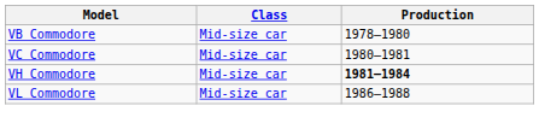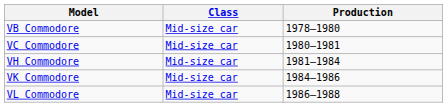 <table class="wikitable">
 <tr>
 <th style="width:200px;">Model</th>
 <th style="width:150px;"><a href='#'>Class</a></th>
 <th style="width:200px;">Production</th>
 </tr>
 <tr>
 <td valign="top"><a href='#'>VB Commodore</a></td>
 <td valign="top"><a href='#'>Mid-size car</a></td>
 <td valign="top">1978–1980</td>
 </tr>
 <tr>
 <td valign="top"><a href='#'>VC Commodore</a></td>
 <td valign="top"><a href='#'>Mid-size car</a></td>
 <td valign="top">1980–1981</td>
 </tr>
 <tr>
 <td valign="top"><a href='#'>VH Commodore</a></td>
 <td valign="top"><a href='#'>Mid-size car</a></td>
-<td valign="top"><strong>1981–1984</strong></td>
+<td valign="top">1981–1984</td>
+</tr>
+<tr>
+<td valign="top"><a href='#'>VK Commodore</a></td>
+<td valign="top"><a href='#'>Mid-size car</a></td>
+<td valign="top">1984–1986</td>
 </tr>
 <tr>
 <td valign="top"><a href='#'>VL Commodore</a></td>
 <td valign="top"><a href='#'>Mid-size car</a></td>
 <td valign="top">1986–1988</td>
 </tr>
 </table>
